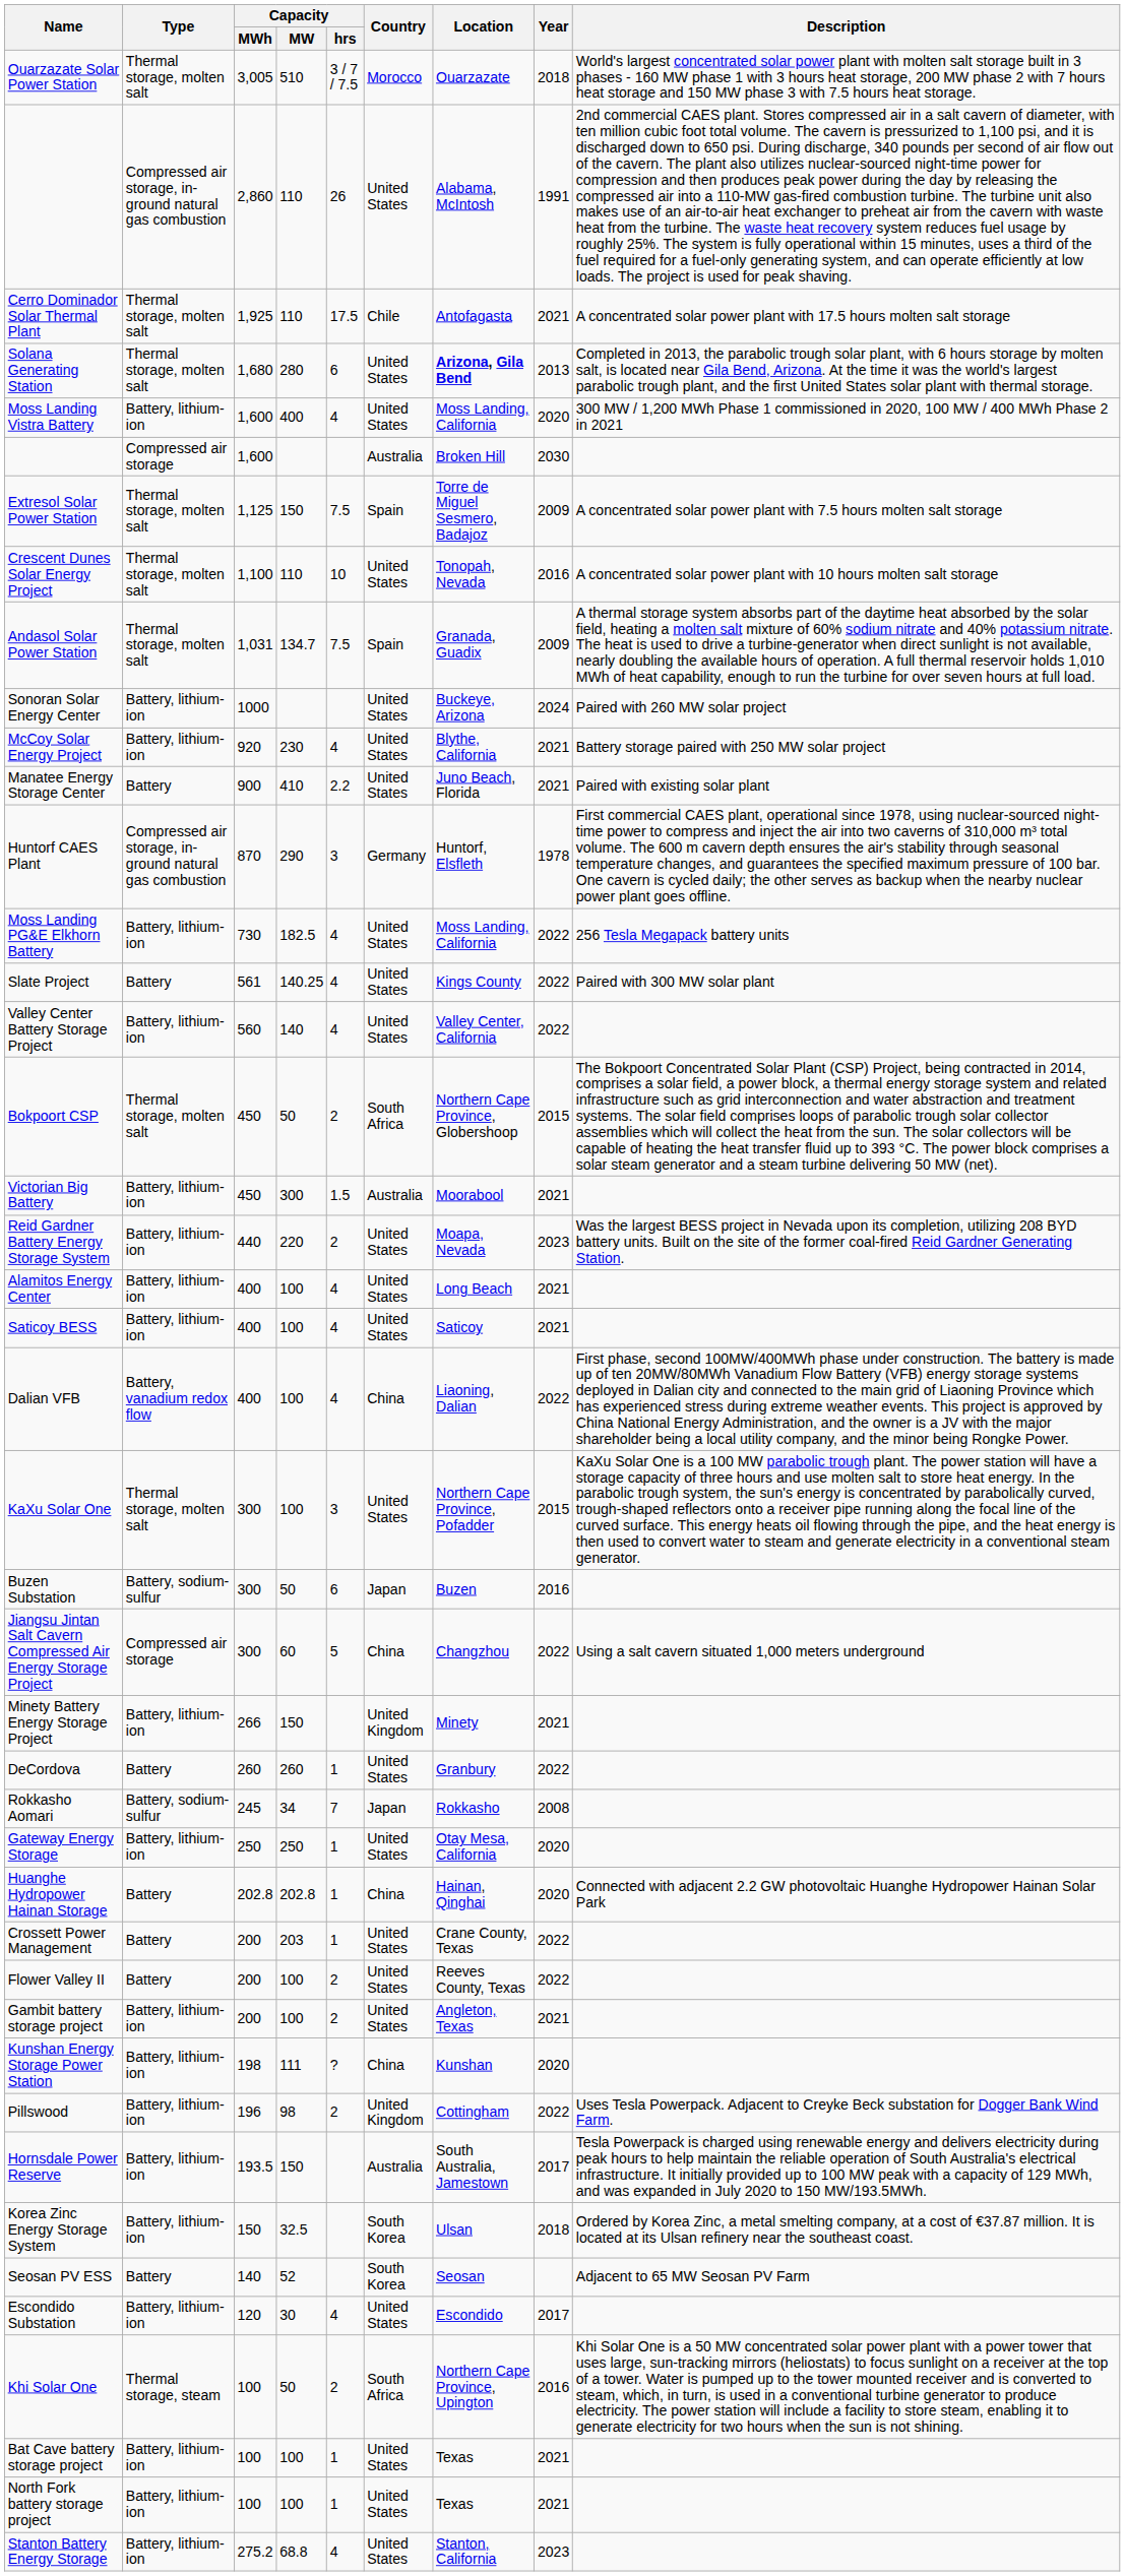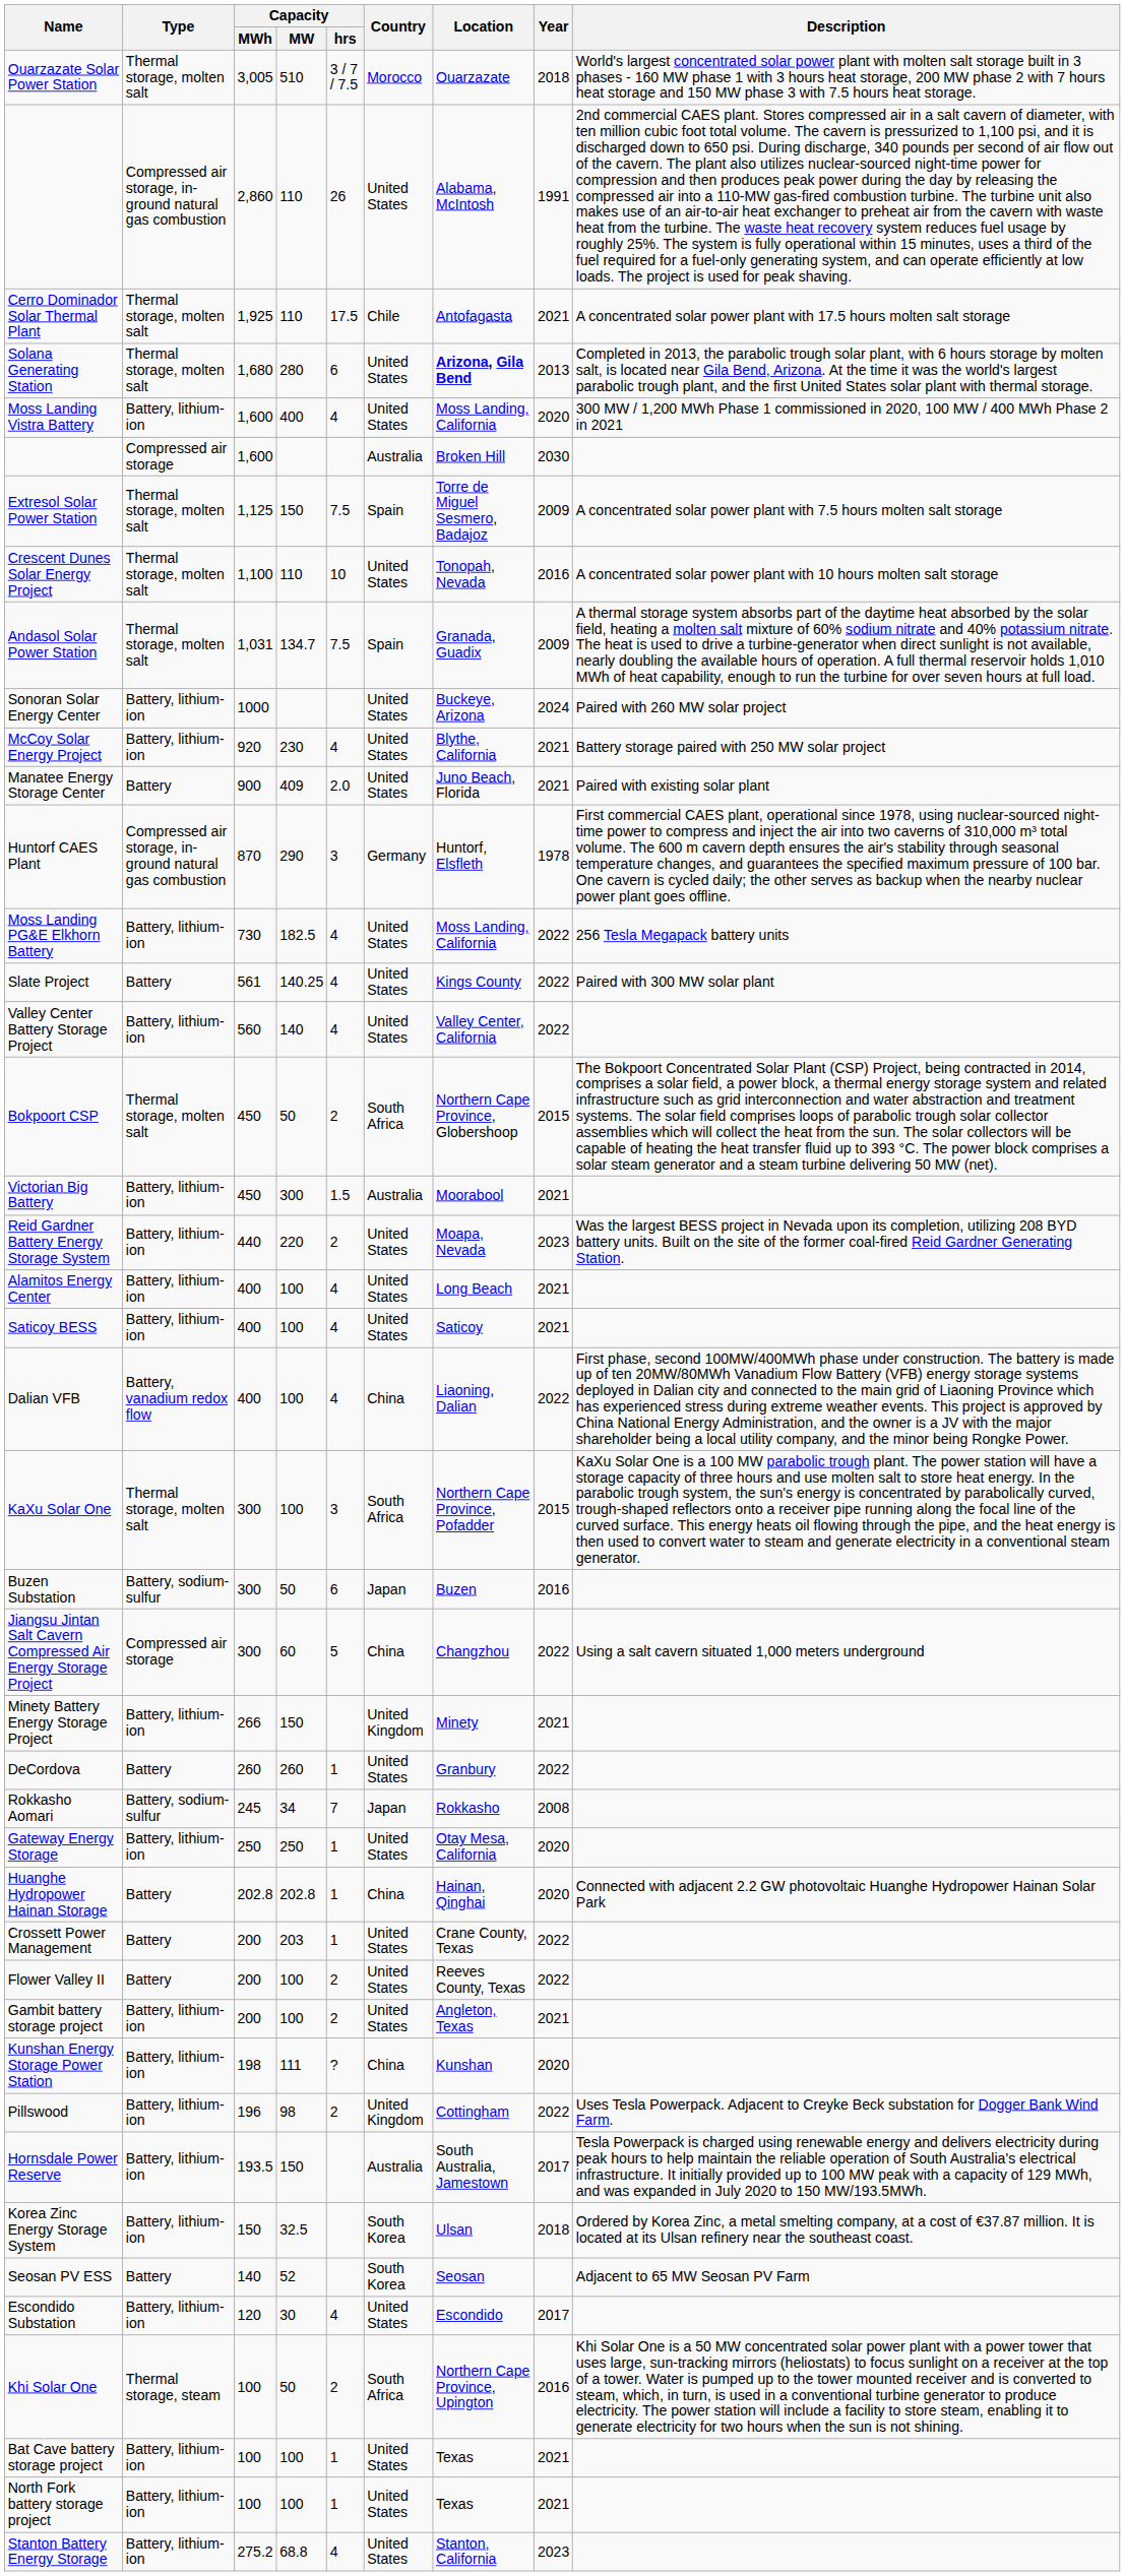 <table class="wikitable sortable">
 <tr>
 <th rowspan="2">Name</th>
 <th rowspan="2">Type</th>
 <th colspan="3" data-sort-type="number">Capacity</th>
 <th rowspan="2">Country</th>
 <th rowspan="2">Location</th>
 <th rowspan="2">Year</th>
 <th rowspan="2">Description</th>
 </tr>
 <tr>
 <th>MWh</th>
 <th>MW</th>
 <th>hrs</th>
 </tr>
 <tr>
 <td><a href='#'>Ouarzazate Solar Power Station</a></td>
 <td>Thermal storage, molten salt</td>
 <td>3,005</td>
 <td>510</td>
 <td>3 / 7 / 7.5</td>
 <td><a href='#'>Morocco</a></td>
 <td><a href='#'>Ouarzazate</a></td>
 <td>2018</td>
 <td>World's largest <a href='#'>concentrated solar power</a> plant with molten salt storage built in 3 phases - 160 MW phase 1 with 3 hours heat storage, 200 MW phase 2 with 7 hours heat storage and 150 MW phase 3 with 7.5 hours heat storage.</td>
 </tr>
 <tr>
 <td></td>
 <td>Compressed air storage, in-ground natural gas combustion</td>
 <td>2,860</td>
 <td>110</td>
 <td>26</td>
 <td>United States</td>
 <td><a href='#'>Alabama</a>, <a href='#'>McIntosh</a></td>
 <td>1991</td>
 <td>2nd commercial CAES plant. Stores compressed air in a salt cavern of  diameter, with ten million cubic foot total volume. The cavern is pressurized to 1,100 psi, and it is discharged down to 650 psi. During discharge, 340 pounds per second of air flow out of the cavern. The plant also utilizes nuclear-sourced night-time power for compression and then produces peak power during the day by releasing the compressed air into a 110-MW gas-fired combustion turbine. The turbine unit also makes use of an air-to-air heat exchanger to preheat air from the cavern with waste heat from the turbine. The <a href='#'>waste heat recovery</a> system reduces fuel usage by roughly 25%. The system is fully operational within 15 minutes, uses a third of the fuel required for a fuel-only generating system, and can operate efficiently at low loads. The project is used for peak shaving.</td>
 </tr>
 <tr>
 <td><a href='#'>Cerro Dominador Solar Thermal Plant</a></td>
 <td>Thermal storage, molten salt</td>
 <td>1,925</td>
 <td>110</td>
 <td>17.5</td>
 <td>Chile</td>
 <td><a href='#'>Antofagasta</a></td>
 <td>2021</td>
 <td>A concentrated solar power plant with 17.5 hours molten salt storage</td>
 </tr>
 <tr>
 <td><a href='#'>Solana Generating Station</a></td>
 <td>Thermal storage, molten salt</td>
 <td>1,680</td>
 <td>280</td>
 <td>6</td>
 <td>United States</td>
 <td><strong><a href='#'>Arizona</a>, <a href='#'>Gila Bend</a></strong></td>
 <td>2013</td>
 <td>Completed in 2013, the parabolic trough solar plant, with 6 hours storage by molten salt, is located near <a href='#'>Gila Bend, Arizona</a>. At the time it was the world's largest parabolic trough plant, and the first United States solar plant with thermal storage.</td>
 </tr>
 <tr>
 <td><a href='#'>Moss Landing Vistra Battery</a></td>
 <td>Battery, lithium-ion</td>
 <td>1,600</td>
 <td>400</td>
 <td>4</td>
 <td>United States</td>
 <td><a href='#'>Moss Landing, California</a></td>
 <td>2020</td>
 <td>300 MW / 1,200 MWh Phase 1 commissioned in 2020, 100 MW / 400 MWh Phase 2 in 2021</td>
 </tr>
 <tr>
 <td></td>
 <td>Compressed air storage</td>
 <td>1,600</td>
 <td></td>
 <td></td>
 <td>Australia</td>
 <td><a href='#'>Broken Hill</a></td>
 <td>2030</td>
 <td></td>
 </tr>
 <tr>
 <td><a href='#'>Extresol Solar Power Station</a></td>
 <td>Thermal storage, molten salt</td>
 <td>1,125</td>
 <td>150</td>
 <td>7.5</td>
 <td>Spain</td>
 <td><a href='#'>Torre de Miguel Sesmero</a>, <a href='#'>Badajoz</a></td>
 <td>2009</td>
 <td>A concentrated solar power plant with 7.5 hours molten salt storage</td>
 </tr>
 <tr>
 <td><a href='#'>Crescent Dunes Solar Energy Project</a></td>
 <td>Thermal storage, molten salt</td>
 <td>1,100</td>
 <td>110</td>
 <td>10</td>
 <td>United States</td>
 <td><a href='#'>Tonopah</a>, <a href='#'>Nevada</a></td>
 <td>2016</td>
 <td>A concentrated solar power plant with 10 hours molten salt storage</td>
 </tr>
 <tr>
 <td><a href='#'>Andasol Solar Power Station</a></td>
 <td>Thermal storage, molten salt</td>
 <td>1,031</td>
 <td>134.7</td>
 <td>7.5</td>
 <td>Spain</td>
 <td><a href='#'>Granada</a>, <a href='#'>Guadix</a></td>
 <td>2009</td>
 <td>A thermal storage system absorbs part of the daytime heat absorbed by the solar field, heating a <a href='#'>molten salt</a> mixture of 60% <a href='#'>sodium nitrate</a> and 40% <a href='#'>potassium nitrate</a>. The heat is used to drive a turbine-generator when direct sunlight is not available, nearly doubling the available hours of operation. A full thermal reservoir holds 1,010 MWh of heat capability, enough to run the turbine for over seven hours at full load.</td>
 </tr>
 <tr>
 <td>Sonoran Solar Energy Center</td>
 <td>Battery, lithium-ion</td>
 <td>1000</td>
 <td></td>
 <td></td>
 <td>United States</td>
 <td><a href='#'>Buckeye, Arizona</a></td>
 <td>2024</td>
 <td>Paired with 260 MW solar project</td>
 </tr>
 <tr>
 <td><a href='#'>McCoy Solar Energy Project</a></td>
 <td>Battery, lithium-ion</td>
 <td>920</td>
 <td>230</td>
 <td>4</td>
 <td>United States</td>
 <td><a href='#'>Blythe, California</a></td>
 <td>2021</td>
 <td>Battery storage paired with 250 MW solar project</td>
 </tr>
 <tr>
 <td>Manatee Energy Storage Center</td>
 <td>Battery</td>
 <td>900</td>
-<td>410</td>
-<td>2.2</td>
+<td>409</td>
+<td>2.0</td>
 <td>United States</td>
 <td><a href='#'>Juno Beach</a>, Florida</td>
 <td>2021</td>
 <td>Paired with existing solar plant</td>
 </tr>
 <tr>
 <td>Huntorf CAES Plant</td>
 <td>Compressed air storage, in-ground natural gas combustion</td>
 <td>870</td>
 <td>290</td>
 <td>3</td>
 <td>Germany</td>
 <td>Huntorf, <a href='#'>Elsfleth</a></td>
 <td>1978</td>
 <td>First commercial CAES plant, operational since 1978, using nuclear-sourced night-time power to compress and inject the air into two caverns of 310,000 m³ total volume. The 600 m cavern depth ensures the air's stability through seasonal temperature changes, and guarantees the specified maximum pressure of 100 bar. One cavern is cycled daily; the other serves as backup when the nearby nuclear power plant goes offline.</td>
 </tr>
 <tr>
 <td><a href='#'>Moss Landing PG&E Elkhorn Battery</a></td>
 <td>Battery, lithium-ion</td>
 <td>730</td>
 <td>182.5</td>
 <td>4</td>
 <td>United States</td>
 <td><a href='#'>Moss Landing, California</a></td>
 <td>2022</td>
 <td>256 <a href='#'>Tesla Megapack</a> battery units</td>
 </tr>
 <tr>
 <td>Slate Project</td>
 <td>Battery</td>
 <td>561</td>
 <td>140.25</td>
 <td>4</td>
 <td>United States</td>
 <td><a href='#'>Kings County</a></td>
 <td>2022</td>
 <td>Paired with 300 MW solar plant</td>
 </tr>
 <tr>
 <td>Valley Center Battery Storage Project</td>
 <td>Battery, lithium-ion</td>
 <td>560</td>
 <td>140</td>
 <td>4</td>
 <td>United States</td>
 <td><a href='#'>Valley Center, California</a></td>
 <td>2022</td>
 <td></td>
 </tr>
 <tr>
 <td><a href='#'>Bokpoort CSP</a></td>
 <td>Thermal storage, molten salt</td>
 <td>450</td>
 <td>50</td>
 <td>2</td>
 <td>South Africa</td>
 <td><a href='#'>Northern Cape Province</a>, Globershoop</td>
 <td>2015</td>
 <td>The Bokpoort Concentrated Solar Plant (CSP) Project, being contracted in 2014, comprises a solar field, a power block, a thermal energy storage system and related infrastructure such as grid interconnection and water abstraction and treatment systems. The solar field comprises loops of parabolic trough solar collector assemblies which will collect the heat from the sun. The solar collectors will be capable of heating the heat transfer fluid up to 393 °C. The power block comprises a solar steam generator and a steam turbine delivering 50 MW (net).</td>
 </tr>
 <tr>
 <td><a href='#'>Victorian Big Battery</a></td>
 <td>Battery, lithium-ion</td>
 <td>450</td>
 <td>300</td>
 <td>1.5</td>
 <td>Australia</td>
 <td><a href='#'>Moorabool</a></td>
 <td>2021</td>
 <td></td>
 </tr>
 <tr>
 <td><a href='#'>Reid Gardner Battery Energy Storage System</a></td>
 <td>Battery, lithium-ion</td>
 <td>440</td>
 <td>220</td>
 <td>2</td>
 <td>United States</td>
 <td><a href='#'>Moapa, Nevada</a></td>
 <td>2023</td>
 <td>Was the largest BESS project in Nevada upon its completion, utilizing 208 BYD battery units. Built on the site of the former coal-fired <a href='#'>Reid Gardner Generating Station</a>.</td>
 </tr>
 <tr>
 <td><a href='#'>Alamitos Energy Center</a></td>
 <td>Battery, lithium-ion</td>
 <td>400</td>
 <td>100</td>
 <td>4</td>
 <td>United States</td>
 <td><a href='#'>Long Beach</a></td>
 <td>2021</td>
 <td></td>
 </tr>
 <tr>
 <td><a href='#'>Saticoy BESS</a></td>
 <td>Battery, lithium-ion</td>
 <td>400</td>
 <td>100</td>
 <td>4</td>
 <td>United States</td>
 <td><a href='#'>Saticoy</a></td>
 <td>2021</td>
 <td></td>
 </tr>
 <tr>
 <td>Dalian VFB</td>
 <td>Battery, <a href='#'>vanadium redox flow</a></td>
 <td>400</td>
 <td>100</td>
 <td>4</td>
 <td>China</td>
 <td><a href='#'>Liaoning</a>, <a href='#'>Dalian</a></td>
 <td>2022</td>
 <td>First phase, second 100MW/400MWh phase under construction. The battery is made up of ten 20MW/80MWh Vanadium Flow Battery (VFB) energy storage systems deployed in Dalian city and connected to the main grid of Liaoning Province which has experienced stress during extreme weather events. This project is approved by China National Energy Administration, and the owner is a JV with the major shareholder being a local utility company, and the minor being Rongke Power.</td>
 </tr>
 <tr>
 <td><a href='#'>KaXu Solar One</a></td>
 <td>Thermal storage, molten salt</td>
 <td>300</td>
 <td>100</td>
 <td>3</td>
-<td>United States</td>
+<td>South Africa</td>
 <td><a href='#'>Northern Cape Province</a>, <a href='#'>Pofadder</a></td>
 <td>2015</td>
 <td>KaXu Solar One is a 100 MW <a href='#'>parabolic trough</a> plant. The power station will have a storage capacity of three hours and use molten salt to store heat energy. In the parabolic trough system, the sun's energy is concentrated by parabolically curved, trough-shaped reflectors onto a receiver pipe running along the focal line of the curved surface. This energy heats oil flowing through the pipe, and the heat energy is then used to convert water to steam and generate electricity in a conventional steam generator.</td>
 </tr>
 <tr>
 <td>Buzen Substation</td>
 <td>Battery, sodium-sulfur</td>
 <td>300</td>
 <td>50</td>
 <td>6</td>
 <td>Japan</td>
 <td><a href='#'>Buzen</a></td>
 <td>2016</td>
 <td></td>
 </tr>
 <tr>
 <td><a href='#'>Jiangsu Jintan Salt Cavern Compressed Air Energy Storage Project</a></td>
 <td>Compressed air storage</td>
 <td>300</td>
 <td>60</td>
 <td>5</td>
 <td>China</td>
 <td><a href='#'>Changzhou</a></td>
 <td>2022</td>
 <td>Using a salt cavern situated 1,000 meters underground</td>
 </tr>
 <tr>
 <td>Minety Battery Energy Storage Project</td>
 <td>Battery, lithium-ion</td>
 <td>266</td>
 <td>150</td>
 <td></td>
 <td>United Kingdom</td>
 <td><a href='#'>Minety</a></td>
 <td>2021</td>
 <td></td>
 </tr>
 <tr>
 <td>DeCordova</td>
 <td>Battery</td>
 <td>260</td>
 <td>260</td>
 <td>1</td>
 <td>United States</td>
 <td><a href='#'>Granbury</a></td>
 <td>2022</td>
 <td></td>
 </tr>
 <tr>
 <td>Rokkasho Aomari</td>
 <td>Battery, sodium-sulfur</td>
 <td>245</td>
 <td>34</td>
 <td>7</td>
 <td>Japan</td>
 <td><a href='#'>Rokkasho</a></td>
 <td>2008</td>
 <td></td>
 </tr>
 <tr>
 <td><a href='#'>Gateway Energy Storage</a></td>
 <td>Battery, lithium-ion</td>
 <td>250</td>
 <td>250</td>
 <td>1</td>
 <td>United States</td>
 <td><a href='#'>Otay Mesa, California</a></td>
 <td>2020</td>
 <td></td>
 </tr>
 <tr>
 <td><a href='#'>Huanghe Hydropower Hainan Storage</a></td>
 <td>Battery</td>
 <td>202.8</td>
 <td>202.8</td>
 <td>1</td>
 <td>China</td>
 <td><a href='#'>Hainan</a>, <a href='#'>Qinghai</a></td>
 <td>2020</td>
 <td>Connected with adjacent 2.2 GW photovoltaic Huanghe Hydropower Hainan Solar Park</td>
 </tr>
 <tr>
 <td>Crossett Power Management</td>
 <td>Battery</td>
 <td>200</td>
 <td>203</td>
 <td>1</td>
 <td>United States</td>
 <td>Crane County, Texas</td>
 <td>2022</td>
 <td></td>
 </tr>
 <tr>
 <td>Flower Valley II</td>
 <td>Battery</td>
 <td>200</td>
 <td>100</td>
 <td>2</td>
 <td>United States</td>
 <td>Reeves County, Texas</td>
 <td>2022</td>
 <td></td>
 </tr>
 <tr>
 <td>Gambit battery storage project</td>
 <td>Battery, lithium-ion</td>
 <td>200</td>
 <td>100</td>
 <td>2</td>
 <td>United States</td>
 <td><a href='#'>Angleton, Texas</a></td>
 <td>2021</td>
 <td></td>
 </tr>
 <tr>
 <td><a href='#'>Kunshan Energy Storage Power Station</a></td>
 <td>Battery, lithium-ion</td>
 <td>198</td>
 <td>111</td>
 <td>?</td>
 <td>China</td>
 <td><a href='#'>Kunshan</a></td>
 <td>2020</td>
 <td></td>
 </tr>
 <tr>
 <td>Pillswood</td>
 <td>Battery, lithium-ion</td>
 <td>196</td>
 <td>98</td>
 <td>2</td>
 <td>United Kingdom</td>
 <td><a href='#'>Cottingham</a></td>
 <td>2022</td>
 <td>Uses Tesla Powerpack. Adjacent to Creyke Beck substation for <a href='#'>Dogger Bank Wind Farm</a>.</td>
 </tr>
 <tr>
 <td><a href='#'>Hornsdale Power Reserve</a></td>
 <td>Battery, lithium-ion</td>
 <td>193.5</td>
 <td>150</td>
 <td></td>
 <td>Australia</td>
 <td>South Australia, <a href='#'>Jamestown</a></td>
 <td>2017</td>
 <td>Tesla Powerpack is charged using renewable energy and delivers electricity during peak hours to help maintain the reliable operation of South Australia's electrical infrastructure. It initially provided up to 100 MW peak with a capacity of 129 MWh, and was expanded in July 2020 to 150 MW/193.5MWh.</td>
 </tr>
 <tr>
 <td>Korea Zinc Energy Storage System</td>
 <td>Battery, lithium-ion</td>
 <td>150</td>
 <td>32.5</td>
 <td></td>
 <td>South Korea</td>
 <td><a href='#'>Ulsan</a></td>
 <td>2018</td>
 <td>Ordered by Korea Zinc, a metal smelting company, at a cost of €37.87 million. It is located at its Ulsan refinery near the southeast coast.</td>
 </tr>
 <tr>
 <td>Seosan PV ESS</td>
 <td>Battery</td>
 <td>140</td>
 <td>52</td>
 <td></td>
 <td>South Korea</td>
 <td><a href='#'>Seosan</a></td>
 <td></td>
 <td>Adjacent to 65 MW Seosan PV Farm</td>
 </tr>
 <tr>
 <td>Escondido Substation</td>
 <td>Battery, lithium-ion</td>
 <td>120</td>
 <td>30</td>
 <td>4</td>
 <td>United States</td>
 <td><a href='#'>Escondido</a></td>
 <td>2017</td>
 <td></td>
 </tr>
 <tr>
 <td><a href='#'>Khi Solar One</a></td>
 <td>Thermal storage, steam</td>
 <td>100</td>
 <td>50</td>
 <td>2</td>
 <td>South Africa</td>
 <td><a href='#'>Northern Cape Province</a>, <a href='#'>Upington</a></td>
 <td>2016</td>
 <td>Khi Solar One is a 50 MW concentrated solar power plant with a power tower that uses large, sun-tracking mirrors (heliostats) to focus sunlight on a receiver at the top of a tower. Water is pumped up to the tower mounted receiver and is converted to steam, which, in turn, is used in a conventional turbine generator to produce electricity. The power station will include a facility to store steam, enabling it to generate electricity for two hours when the sun is not shining.</td>
 </tr>
 <tr>
 <td>Bat Cave battery storage project</td>
 <td>Battery, lithium-ion</td>
 <td>100</td>
 <td>100</td>
 <td>1</td>
 <td>United States</td>
 <td>Texas</td>
 <td>2021</td>
 <td></td>
 </tr>
 <tr>
 <td>North Fork battery storage project</td>
 <td>Battery, lithium-ion</td>
 <td>100</td>
 <td>100</td>
 <td>1</td>
 <td>United States</td>
 <td>Texas</td>
 <td>2021</td>
 <td></td>
 </tr>
 <tr>
 <td><a href='#'>Stanton Battery Energy Storage</a></td>
 <td>Battery, lithium-ion</td>
 <td>275.2</td>
 <td>68.8</td>
 <td>4</td>
 <td>United States</td>
 <td><a href='#'>Stanton, California</a></td>
 <td>2023</td>
 <td></td>
 </tr>
 </table>
